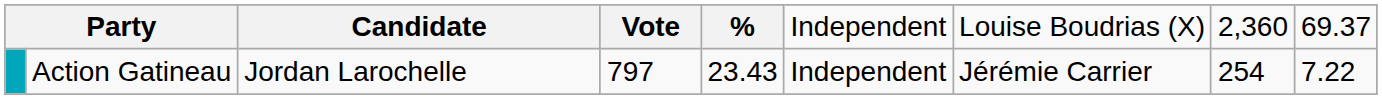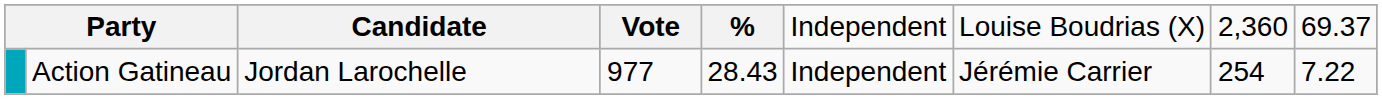 <table class="wikitable">
 <tr>
 <th bgcolor="#DDDDFF" width="100px" colspan="2">Party</th>
 <th bgcolor="#DDDDFF" width="200px">Candidate</th>
 <th bgcolor="#DDDDFF" width="50px">Vote</th>
 <th bgcolor="#DDDDFF" width="30px">%<br></th>
 <td>Independent</td>
 <td>Louise Boudrias (X)</td>
 <td>2,360</td>
 <td>69.37</td>
 </tr>
 <tr>
 <td bgcolor=#00a7ba> </td>
 <td>Action Gatineau</td>
 <td>Jordan Larochelle</td>
-<td>797</td>
-<td>23.43<br></td>
+<td>977</td>
+<td>28.43<br></td>
 <td>Independent</td>
 <td>Jérémie Carrier</td>
 <td>254</td>
 <td>7.22</td>
 </tr>
 </table>
